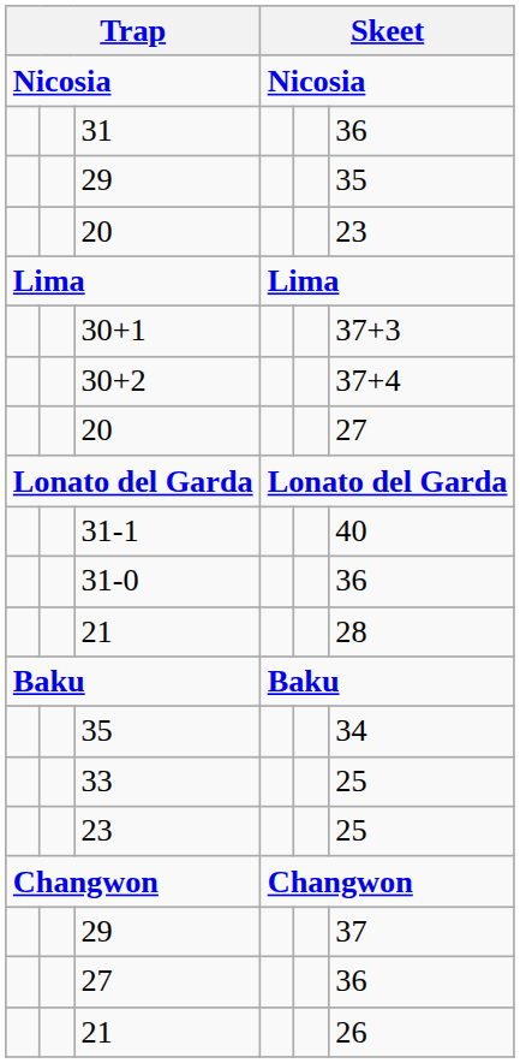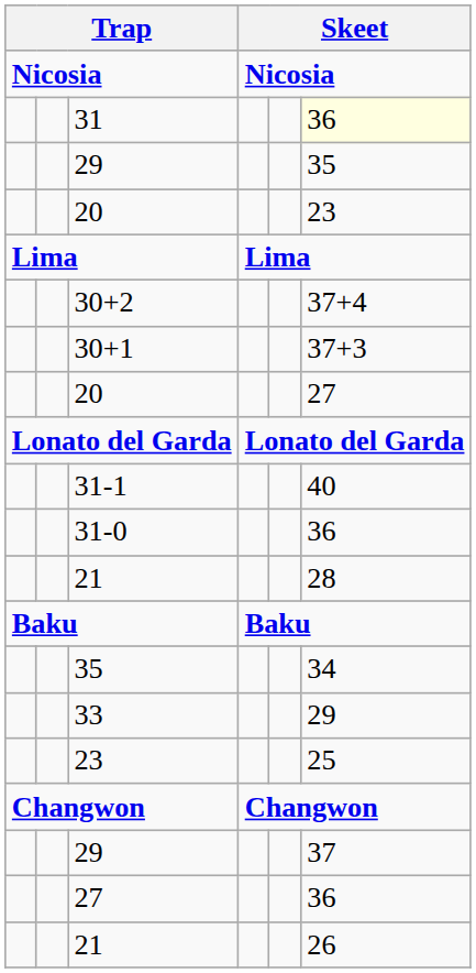 <table class="wikitable">
 <tr>
 <th colspan="3"><a href='#'>Trap</a></th>
 <th colspan="3"><a href='#'>Skeet</a></th>
 </tr>
 <tr>
 <td colspan="3"> <strong><a href='#'>Nicosia</a></strong></td>
 <td colspan="3"> <strong><a href='#'>Nicosia</a></strong></td>
 </tr>
 <tr>
 <td></td>
 <td></td>
 <td>31</td>
 <td></td>
 <td></td>
-<td>36</td>
+<td style="background: lightyellow;">36</td>
 </tr>
 <tr>
 <td></td>
 <td></td>
 <td>29</td>
 <td></td>
 <td></td>
 <td>35</td>
 </tr>
 <tr>
 <td></td>
 <td></td>
 <td>20</td>
 <td></td>
 <td></td>
 <td>23</td>
 </tr>
 <tr>
 <td colspan="3"> <strong><a href='#'>Lima</a></strong></td>
 <td colspan="3"> <strong><a href='#'>Lima</a></strong></td>
 </tr>
 <tr>
 <td></td>
 <td></td>
+<td>30+2</td>
+<td></td>
+<td></td>
+<td>37+4</td>
+</tr>
+<tr>
+<td></td>
+<td></td>
 <td>30+1</td>
 <td></td>
 <td></td>
 <td>37+3</td>
-</tr>
-<tr>
-<td></td>
-<td></td>
-<td>30+2</td>
-<td></td>
-<td></td>
-<td>37+4</td>
 </tr>
 <tr>
 <td></td>
 <td></td>
 <td>20</td>
 <td></td>
 <td></td>
 <td>27</td>
 </tr>
 <tr>
 <td colspan="3"> <strong><a href='#'>Lonato del Garda</a></strong></td>
 <td colspan="3"> <strong><a href='#'>Lonato del Garda</a></strong></td>
 </tr>
 <tr>
 <td></td>
 <td></td>
 <td>31-1</td>
 <td></td>
 <td></td>
 <td>40</td>
 </tr>
 <tr>
 <td></td>
 <td></td>
 <td>31-0</td>
 <td></td>
 <td></td>
 <td>36</td>
 </tr>
 <tr>
 <td></td>
 <td></td>
 <td>21</td>
 <td></td>
 <td></td>
 <td>28</td>
 </tr>
 <tr>
 <td colspan="3"> <strong><a href='#'>Baku</a></strong></td>
 <td colspan="3"> <strong><a href='#'>Baku</a></strong></td>
 </tr>
 <tr>
 <td></td>
 <td></td>
 <td>35</td>
 <td></td>
 <td></td>
 <td>34</td>
 </tr>
 <tr>
 <td></td>
 <td></td>
 <td>33</td>
 <td></td>
 <td></td>
-<td>25</td>
+<td>29</td>
 </tr>
 <tr>
 <td></td>
 <td></td>
 <td>23</td>
 <td></td>
 <td></td>
 <td>25</td>
 </tr>
 <tr>
 <td colspan="3"> <strong><a href='#'>Changwon</a></strong></td>
 <td colspan="3"> <strong><a href='#'>Changwon</a></strong></td>
 </tr>
 <tr>
 <td></td>
 <td></td>
 <td>29</td>
 <td></td>
 <td></td>
 <td>37</td>
 </tr>
 <tr>
 <td></td>
 <td></td>
 <td>27</td>
 <td></td>
 <td></td>
 <td>36</td>
 </tr>
 <tr>
 <td></td>
 <td></td>
 <td>21</td>
 <td></td>
 <td></td>
 <td>26</td>
 </tr>
 </table>
